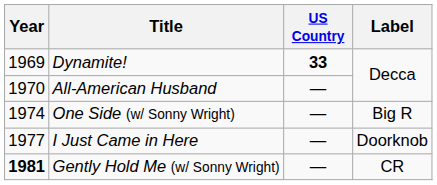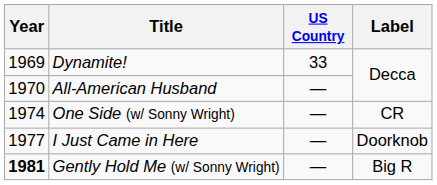 <table class="wikitable" border="1">
 <tr>
 <th>Year</th>
 <th>Title</th>
 <th width="60"><small><a href='#'>US Country</a></small></th>
 <th>Label</th>
 </tr>
 <tr>
 <td>1969</td>
 <td><em>Dynamite!</em></td>
-<td align="center"><strong>33</strong></td>
+<td align="center">33</td>
 <td align="center" rowspan="2">Decca</td>
 </tr>
 <tr>
 <td>1970</td>
 <td><em>All-American Husband</em></td>
 <td align="center">—</td>
 </tr>
 <tr>
 <td>1974</td>
 <td><em>One Side</em> <small>(w/ Sonny Wright)</small></td>
 <td align="center">—</td>
-<td align="center">Big R</td>
+<td align="center">CR</td>
 </tr>
 <tr>
 <td>1977</td>
 <td><em>I Just Came in Here</em></td>
 <td align="center">—</td>
 <td align="center">Doorknob</td>
 </tr>
 <tr>
 <td><strong>1981</strong></td>
 <td><em>Gently Hold Me</em> <small>(w/ Sonny Wright)</small></td>
 <td align="center">—</td>
-<td align="center">CR</td>
+<td align="center">Big R</td>
 </tr>
 </table>
